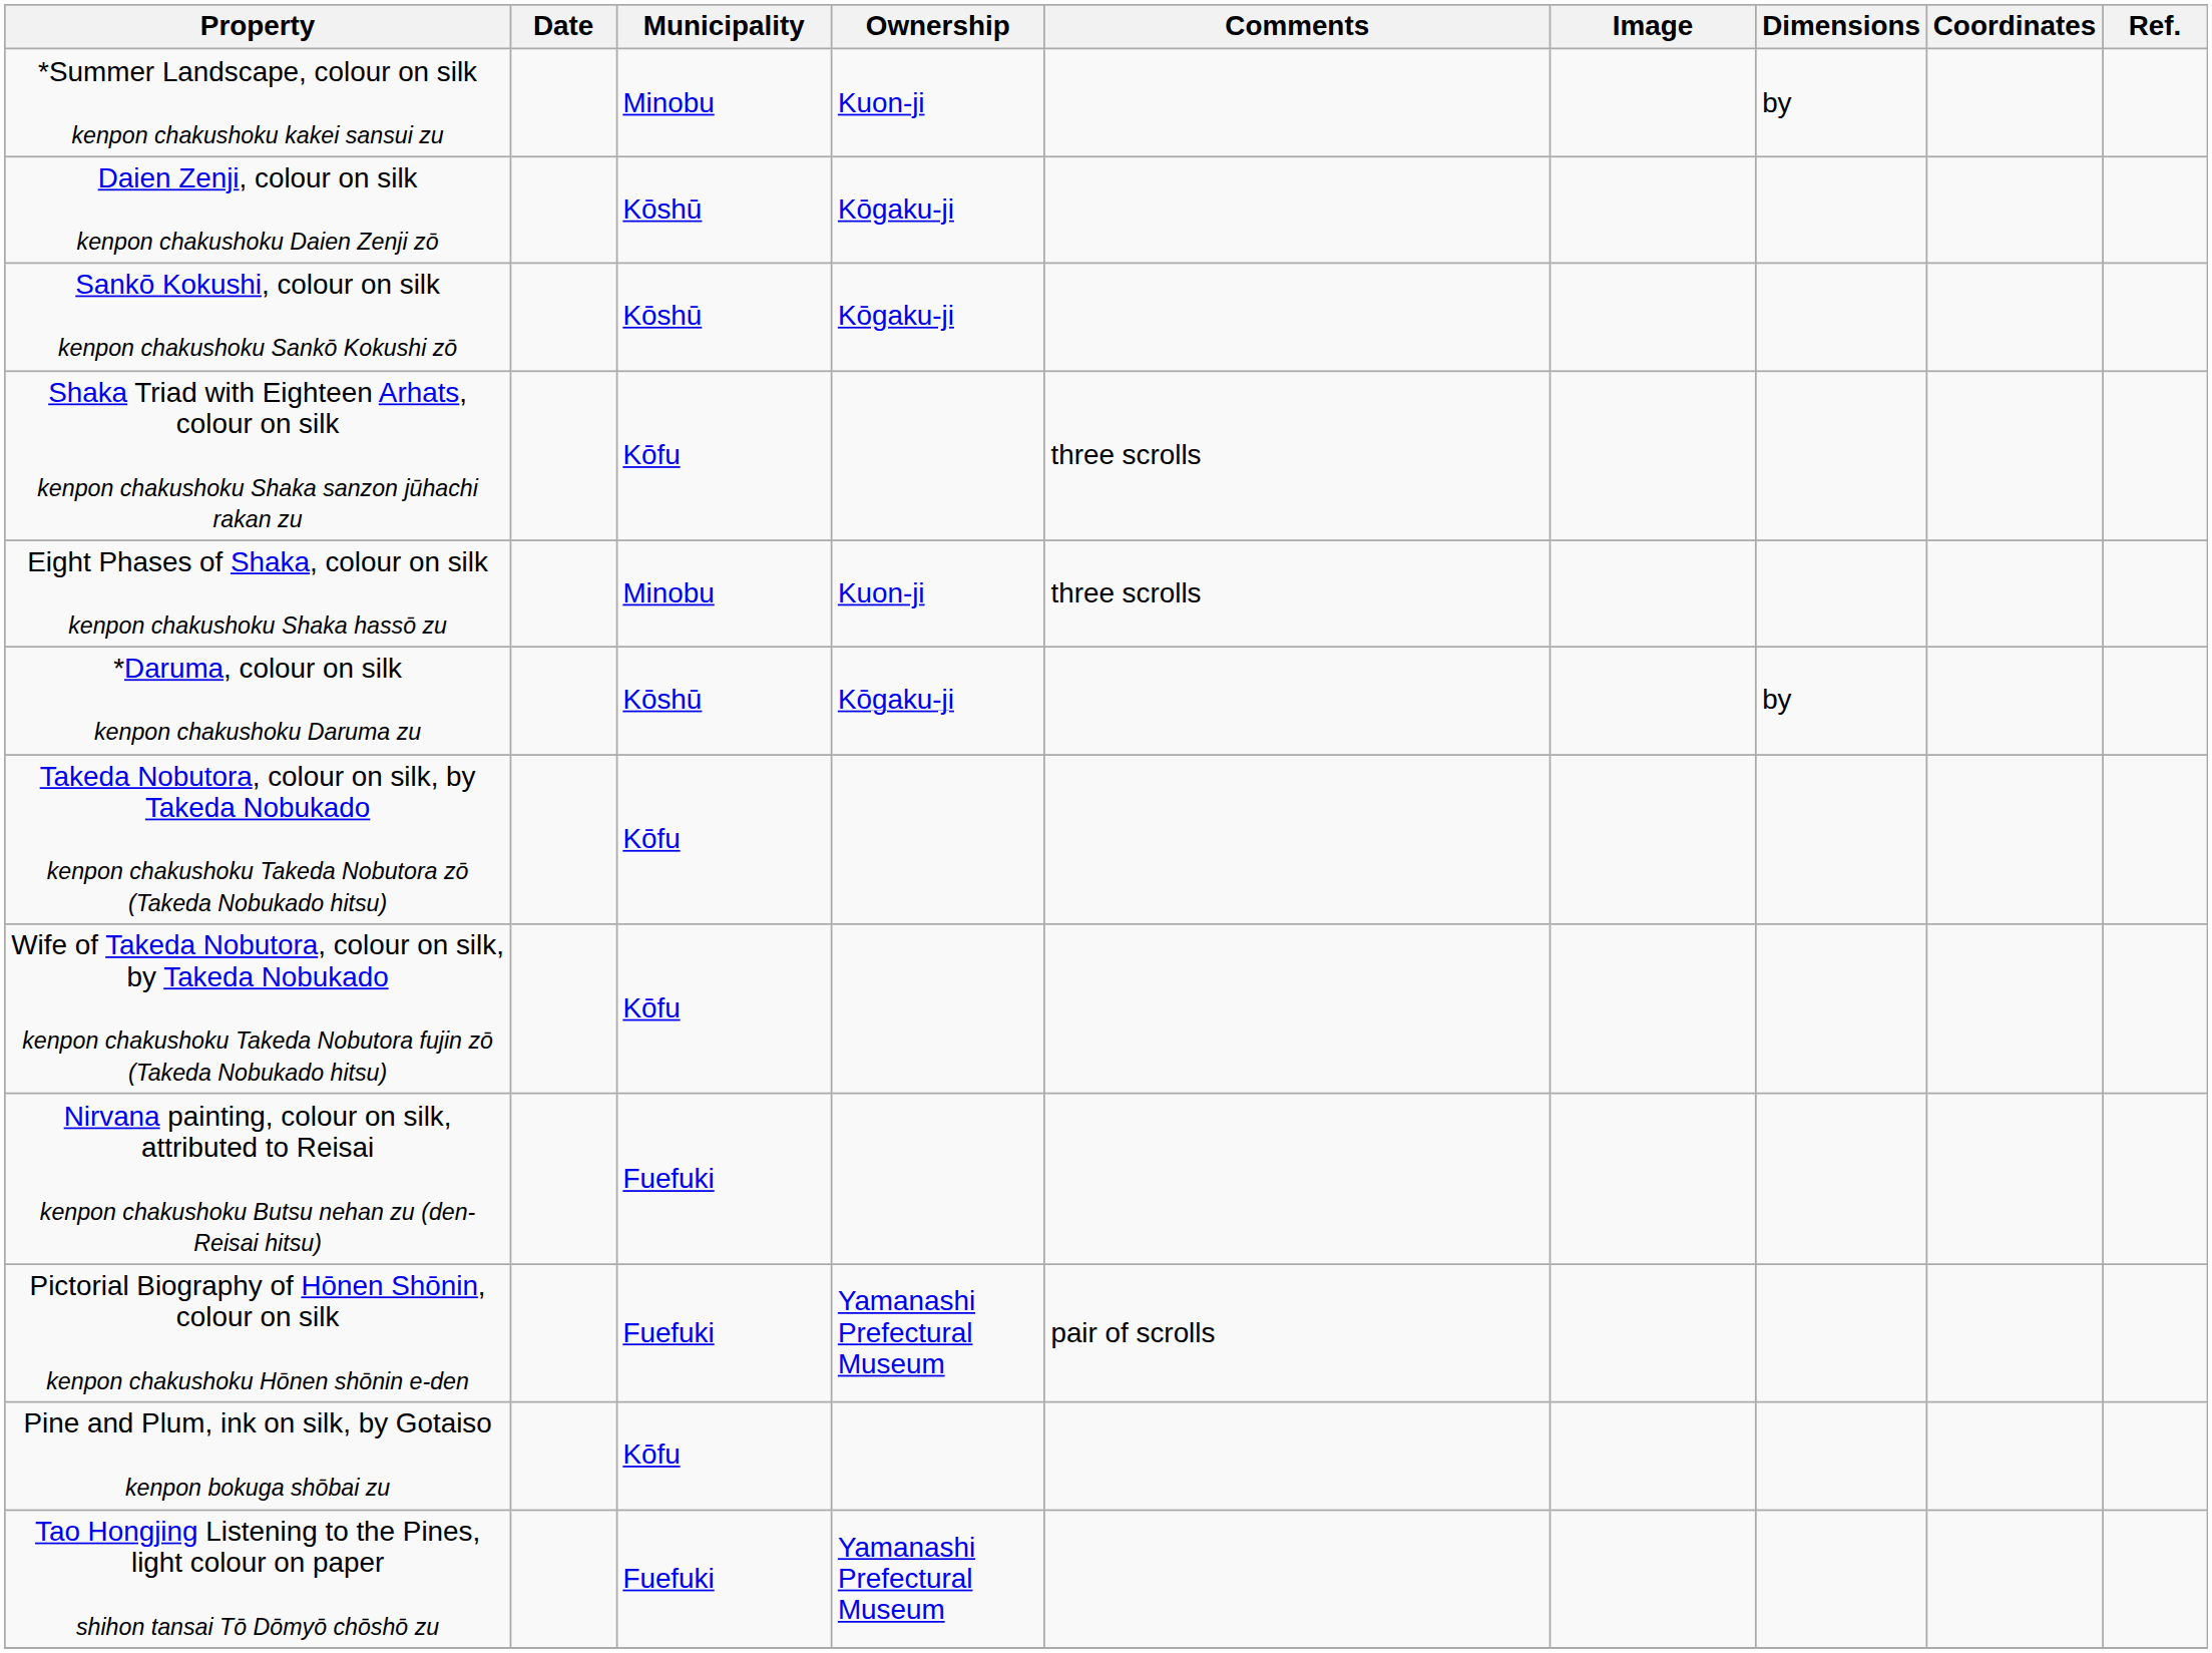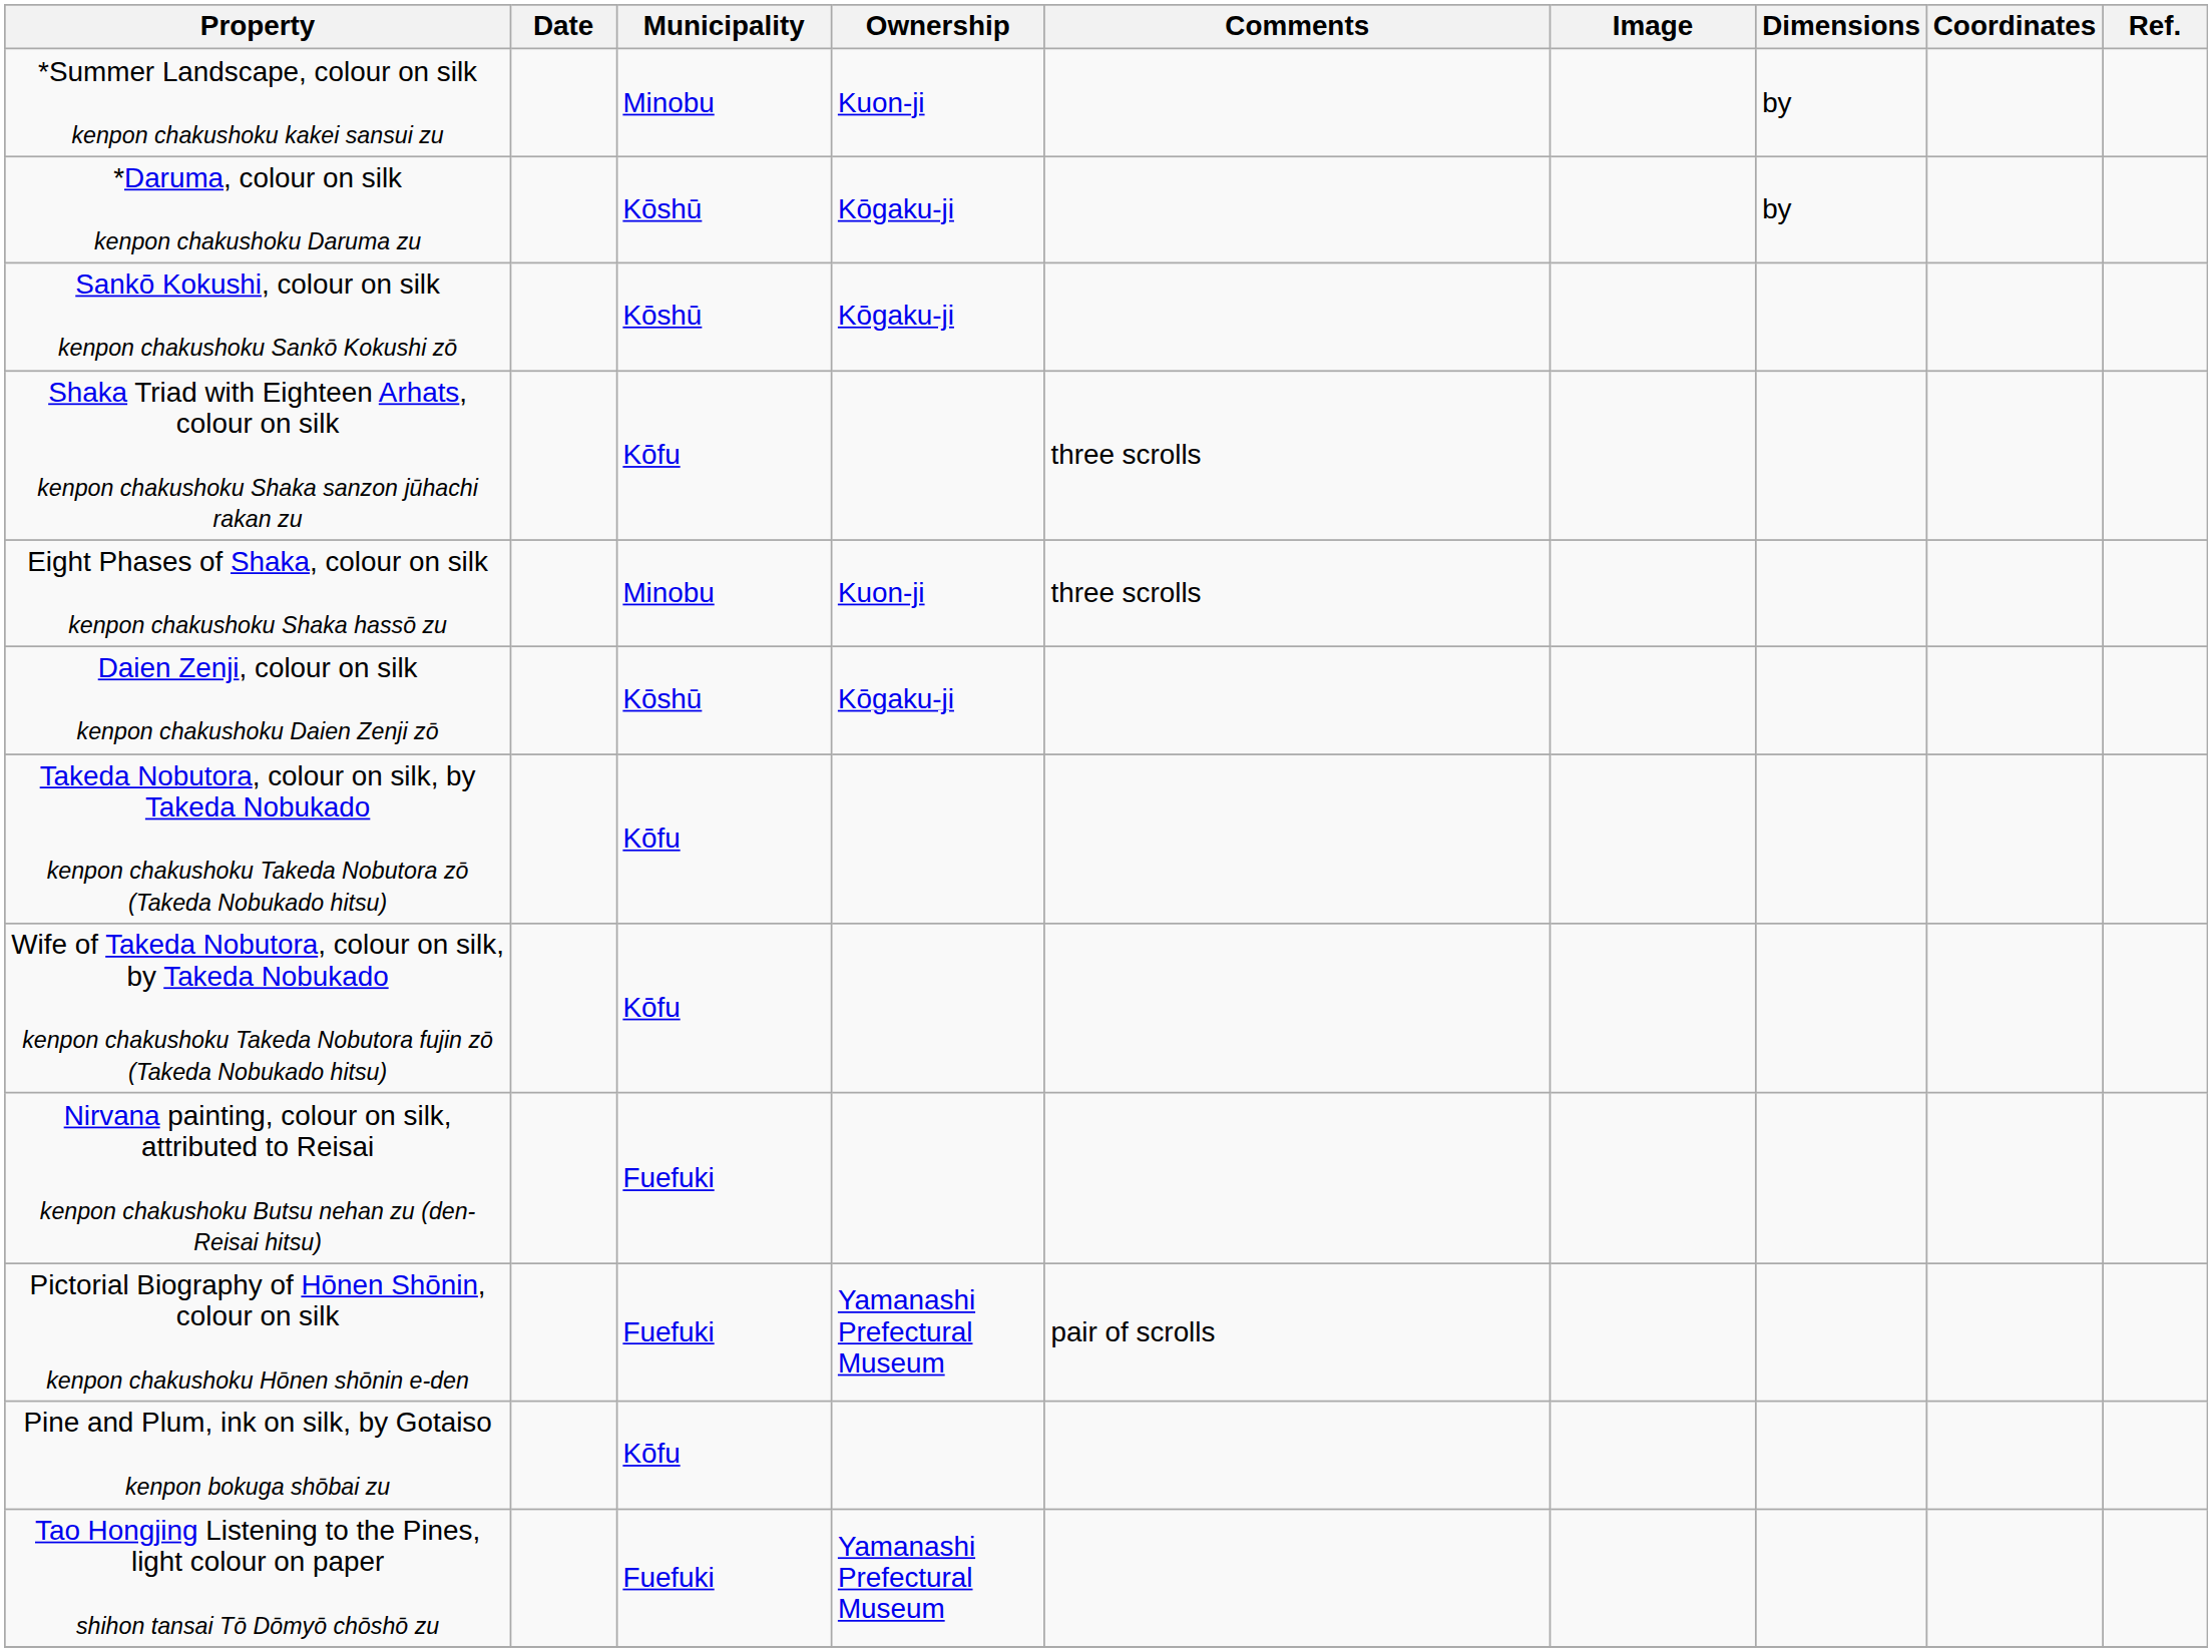 <table class="wikitable sortable"  style="width:100%;">
 <tr>
 <th width="25%" align="left">Property</th>
 <th width="5%" align="left" data-sort-type="number">Date</th>
 <th width="10%" align="left">Municipality</th>
 <th width="10%" align="left">Ownership</th>
 <th width="25%" align="left" class="unsortable">Comments</th>
 <th width="10%" align="left" class="unsortable">Image</th>
 <th width="5%" align="left" class="unsortable">Dimensions</th>
 <th width="5%" align="left" class="unsortable">Coordinates</th>
 <th width="5%" align="left" class="unsortable">Ref.</th>
 </tr>
 <tr>
 <td align="center">*Summer Landscape, colour on silk<br><br><small><em>kenpon chakushoku kakei sansui zu</em></small></td>
 <td></td>
 <td><a href='#'>Minobu</a></td>
 <td><a href='#'>Kuon-ji</a></td>
 <td></td>
 <td></td>
 <td> by </td>
 <td></td>
 <td></td>
 </tr>
 <tr>
-<td align="center"><a href='#'>Daien Zenji</a>, colour on silk<br><br><small><em>kenpon chakushoku Daien Zenji zō</em></small></td>
+<td align="center">*<a href='#'>Daruma</a>, colour on silk<br><br><small><em>kenpon chakushoku Daruma zu</em></small></td>
 <td></td>
 <td><a href='#'>Kōshū</a></td>
 <td><a href='#'>Kōgaku-ji</a></td>
 <td></td>
-<td align="center"></td>
 <td></td>
+<td> by </td>
 <td></td>
 <td></td>
 </tr>
 <tr>
 <td align="center"><a href='#'>Sankō Kokushi</a>, colour on silk<br><br><small><em>kenpon chakushoku Sankō Kokushi zō</em></small></td>
 <td></td>
 <td><a href='#'>Kōshū</a></td>
 <td><a href='#'>Kōgaku-ji</a></td>
 <td></td>
 <td align="center"></td>
 <td></td>
 <td></td>
 <td></td>
 </tr>
 <tr>
 <td align="center"><a href='#'>Shaka</a> Triad with Eighteen <a href='#'>Arhats</a>, colour on silk<br><br><small><em>kenpon chakushoku Shaka sanzon jūhachi rakan zu</em></small></td>
 <td></td>
 <td><a href='#'>Kōfu</a></td>
 <td></td>
 <td>three scrolls</td>
 <td></td>
 <td></td>
 <td></td>
 <td></td>
 </tr>
 <tr>
 <td align="center">Eight Phases of <a href='#'>Shaka</a>, colour on silk<br><br><small><em>kenpon chakushoku Shaka hassō zu</em></small></td>
 <td></td>
 <td><a href='#'>Minobu</a></td>
 <td><a href='#'>Kuon-ji</a></td>
 <td>three scrolls</td>
 <td></td>
 <td></td>
 <td></td>
 <td></td>
 </tr>
 <tr>
-<td align="center">*<a href='#'>Daruma</a>, colour on silk<br><br><small><em>kenpon chakushoku Daruma zu</em></small></td>
+<td align="center"><a href='#'>Daien Zenji</a>, colour on silk<br><br><small><em>kenpon chakushoku Daien Zenji zō</em></small></td>
 <td></td>
 <td><a href='#'>Kōshū</a></td>
 <td><a href='#'>Kōgaku-ji</a></td>
 <td></td>
+<td align="center"></td>
 <td></td>
-<td> by </td>
 <td></td>
 <td></td>
 </tr>
 <tr>
 <td align="center"><a href='#'>Takeda Nobutora</a>, colour on silk, by <a href='#'>Takeda Nobukado</a><br><br><small><em>kenpon chakushoku Takeda Nobutora zō (Takeda Nobukado hitsu)</em></small></td>
 <td></td>
 <td><a href='#'>Kōfu</a></td>
 <td></td>
 <td></td>
 <td></td>
 <td></td>
 <td></td>
 <td></td>
 </tr>
 <tr>
 <td align="center">Wife of <a href='#'>Takeda Nobutora</a>, colour on silk, by <a href='#'>Takeda Nobukado</a><br><br><small><em>kenpon chakushoku Takeda Nobutora fujin zō (Takeda Nobukado hitsu)</em></small></td>
 <td></td>
 <td><a href='#'>Kōfu</a></td>
 <td></td>
 <td></td>
 <td></td>
 <td></td>
 <td></td>
 <td></td>
 </tr>
 <tr>
 <td align="center"><a href='#'>Nirvana</a> painting, colour on silk, attributed to Reisai<br><br><small><em>kenpon chakushoku Butsu nehan zu (den-Reisai hitsu)</em></small></td>
 <td></td>
 <td><a href='#'>Fuefuki</a></td>
 <td></td>
 <td></td>
 <td></td>
 <td></td>
 <td></td>
 <td></td>
 </tr>
 <tr>
 <td align="center">Pictorial Biography of <a href='#'>Hōnen Shōnin</a>, colour on silk<br><br><small><em>kenpon chakushoku Hōnen shōnin e-den</em></small></td>
 <td></td>
 <td><a href='#'>Fuefuki</a></td>
 <td><a href='#'>Yamanashi Prefectural Museum</a></td>
 <td>pair of scrolls</td>
 <td></td>
 <td></td>
 <td></td>
 <td></td>
 </tr>
 <tr>
 <td align="center">Pine and Plum, ink on silk, by Gotaiso<br><br><small><em>kenpon bokuga shōbai zu</em></small></td>
 <td></td>
 <td><a href='#'>Kōfu</a></td>
 <td></td>
 <td></td>
 <td></td>
 <td></td>
 <td></td>
 <td></td>
 </tr>
 <tr>
 <td align="center"><a href='#'>Tao Hongjing</a> Listening to the Pines, light colour on paper<br><br><small><em>shihon tansai Tō Dōmyō chōshō zu</em></small></td>
 <td></td>
 <td><a href='#'>Fuefuki</a></td>
 <td><a href='#'>Yamanashi Prefectural Museum</a></td>
 <td></td>
 <td></td>
 <td></td>
 <td></td>
 <td></td>
 </tr>
 <tr>
 </tr>
 </table>
